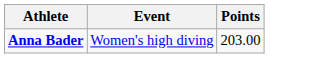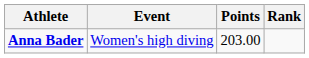 <table class=wikitable style="font-size:90%;">
 <tr>
 <th>Athlete</th>
 <th>Event</th>
 <th>Points</th>
+<th>Rank</th>
 </tr>
 <tr align=center>
 <td align=left><strong><a href='#'>Anna Bader</a></strong></td>
 <td align=left><a href='#'>Women's high diving</a></td>
 <td>203.00</td>
+<td></td>
 </tr>
 </table>
